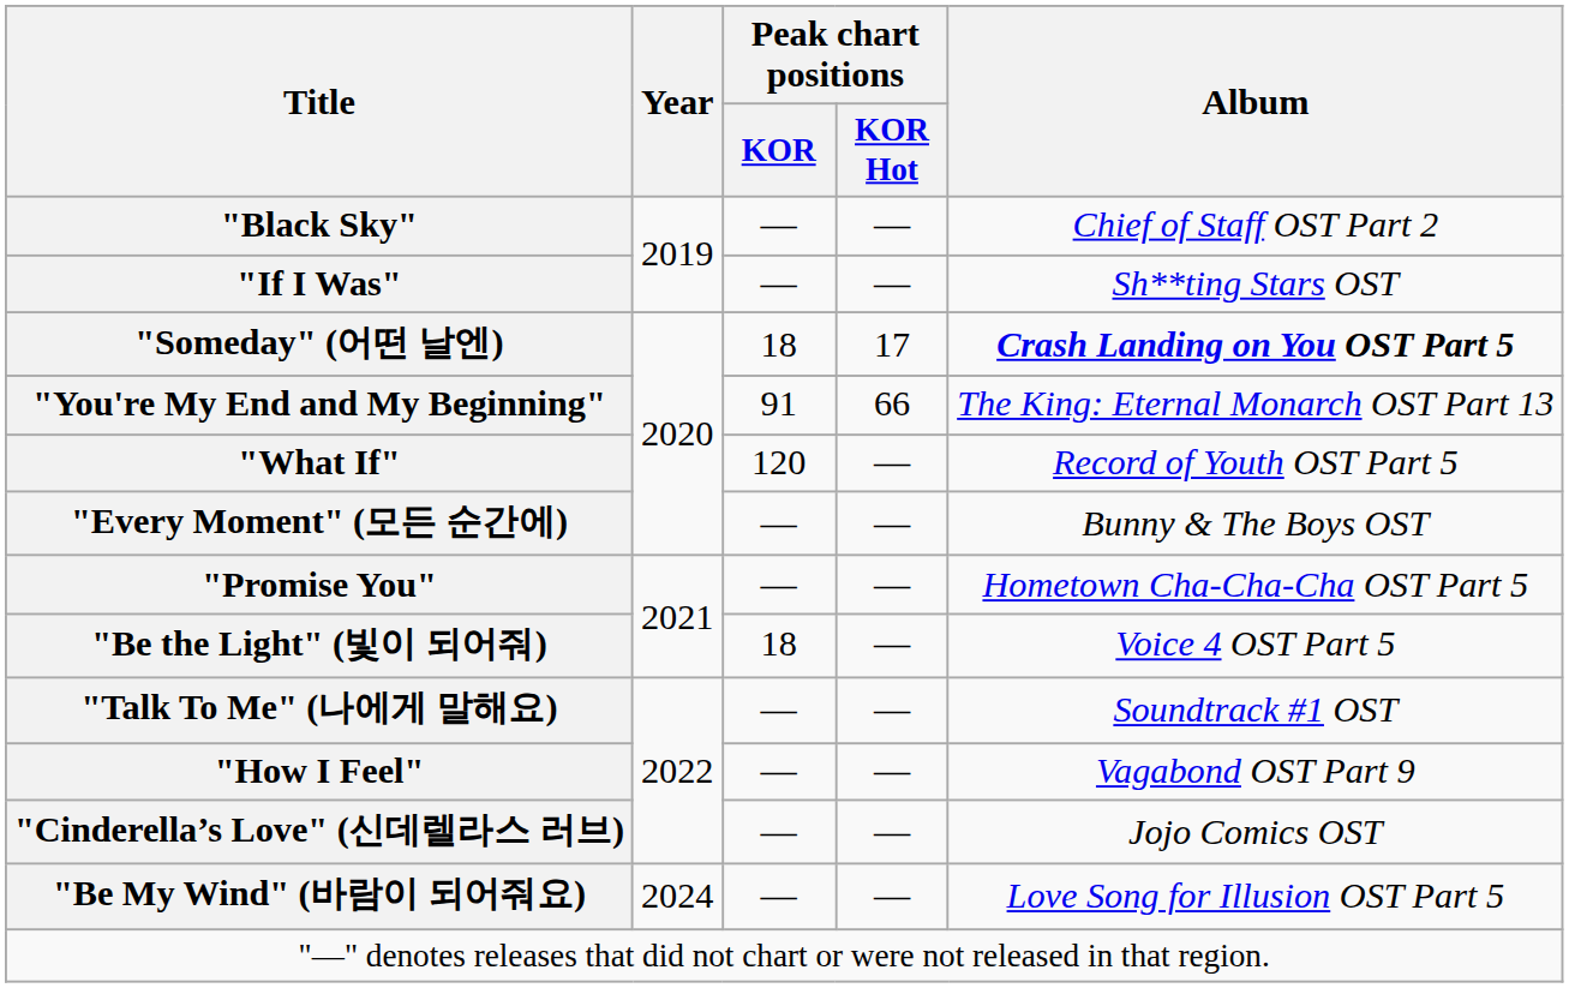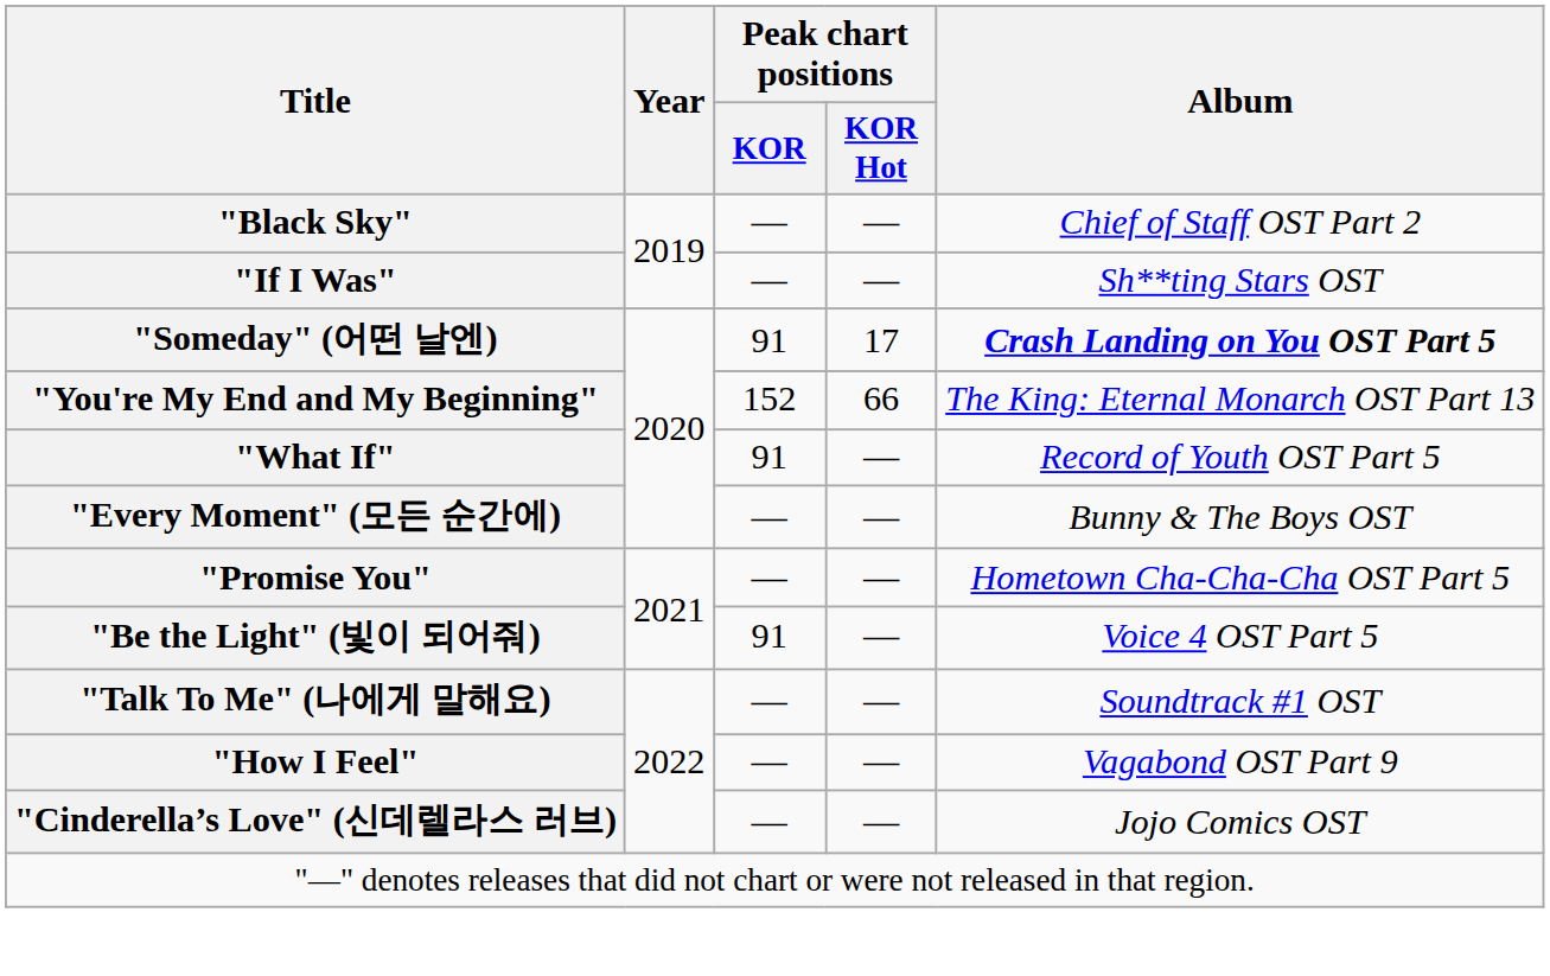 <table class="wikitable plainrowheaders" style="text-align:center;">
 <tr>
 <th scope="col" rowspan="2">Title</th>
 <th scope="col" rowspan="2">Year</th>
 <th scope="col" colspan="2">Peak chart positions</th>
 <th scope="col" rowspan="2">Album</th>
 </tr>
 <tr>
 <th scope="col" style="width:3em;font-size:90%;"><a href='#'>KOR</a><br></th>
 <th scope="col" style="width:3em;font-size:90%;"><a href='#'>KOR<br>Hot</a><br></th>
 </tr>
 <tr>
 <th scope="row">"Black Sky"</th>
 <td rowspan="2">2019</td>
 <td>—</td>
 <td>—</td>
 <td><em><a href='#'>Chief of Staff</a> OST Part 2</em></td>
 </tr>
 <tr>
 <th scope="row">"If I Was"</th>
 <td>—</td>
 <td>—</td>
 <td><em><a href='#'>Sh**ting Stars</a> OST</em></td>
 </tr>
 <tr>
 <th scope="row">"Someday" (어떤 날엔)</th>
 <td rowspan="4">2020</td>
-<td>18</td>
+<td>91</td>
 <td>17</td>
 <td><strong><em><a href='#'>Crash Landing on You</a> OST Part 5</em></strong></td>
 </tr>
 <tr>
 <th scope="row">"You're My End and My Beginning" </th>
-<td>91</td>
+<td>152</td>
 <td>66</td>
 <td><em><a href='#'>The King: Eternal Monarch</a> OST Part 13</em></td>
 </tr>
 <tr>
 <th scope="row">"What If"</th>
-<td>120</td>
+<td>91</td>
 <td>—</td>
 <td><em><a href='#'>Record of Youth</a> OST Part 5</em></td>
 </tr>
 <tr>
 <th scope="row">"Every Moment" (모든 순간에)</th>
 <td>—</td>
 <td>—</td>
 <td><em>Bunny & The Boys OST</em></td>
 </tr>
 <tr>
 <th scope="row">"Promise You"</th>
 <td rowspan="2">2021</td>
 <td>—</td>
 <td>—</td>
 <td><em><a href='#'>Hometown Cha-Cha-Cha</a> OST Part 5</em></td>
 </tr>
 <tr>
 <th scope="row">"Be the Light" (빛이 되어줘)</th>
-<td>18</td>
+<td>91</td>
 <td>—</td>
 <td><em><a href='#'>Voice 4</a> OST Part 5</em></td>
 </tr>
 <tr>
 <th Scope="row">"Talk To Me" (나에게 말해요)</th>
 <td rowspan="3">2022</td>
 <td>—</td>
 <td>—</td>
 <td><em><a href='#'>Soundtrack #1</a> OST</em></td>
 </tr>
 <tr>
 <th Scope="row">"How I Feel"</th>
 <td>—</td>
 <td>—</td>
 <td><em><a href='#'>Vagabond</a> OST Part 9</em></td>
 </tr>
 <tr>
 <th Scope="row">"Cinderella’s Love" (신데렐라스 러브)</th>
 <td>—</td>
 <td>—</td>
 <td><em>Jojo Comics OST</em> </td>
 </tr>
 <tr>
-<th scope="row">"Be My Wind" (바람이 되어줘요)</th>
-<td>2024</td>
-<td>—</td>
-<td>—</td>
-<td><em><a href='#'>Love Song for Illusion</a> OST Part 5</em></td>
-</tr>
-<tr>
 <td colspan="5" style="font-size:90%">"—" denotes releases that did not chart or were not released in that region.</td>
 </tr>
 </table>
